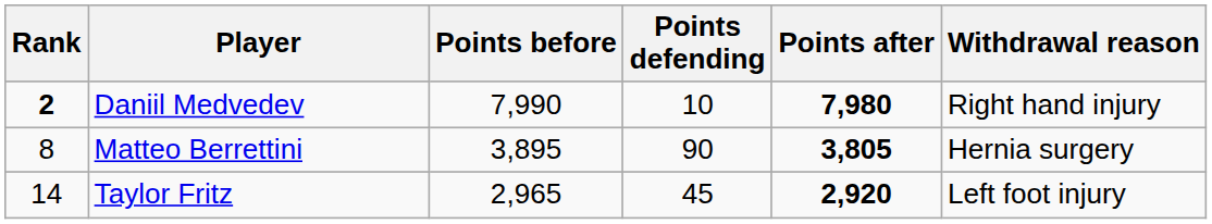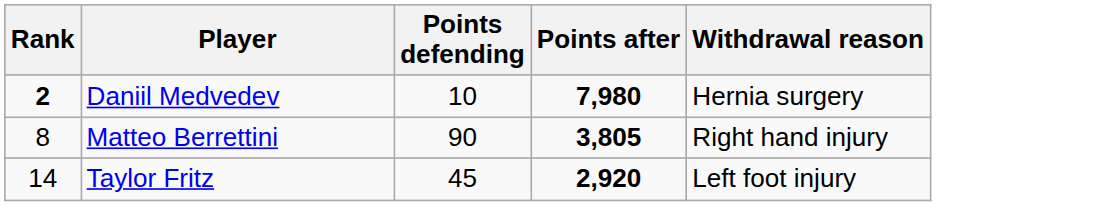 <table class="wikitable sortable">
 <tr>
 <th>Rank</th>
 <th style="width:185px;">Player</th>
-<th>Points before</th>
 <th style="width:75px;">Points defending</th>
 <th>Points after</th>
 <th>Withdrawal reason</th>
 </tr>
 <tr>
 <td style="text-align:center;"><strong>2</strong></td>
 <td> <a href='#'>Daniil Medvedev</a></td>
-<td style="text-align:center;">7,990</td>
 <td style="text-align:center;">10</td>
 <td style="text-align:center;"><strong>7,980</strong></td>
-<td>Right hand injury</td>
+<td>Hernia surgery</td>
 </tr>
 <tr>
 <td style="text-align:center;">8</td>
 <td> <a href='#'>Matteo Berrettini</a></td>
-<td style="text-align:center;">3,895</td>
 <td style="text-align:center;">90</td>
 <td style="text-align:center;"><strong>3,805</strong></td>
-<td>Hernia surgery</td>
+<td>Right hand injury</td>
 </tr>
 <tr>
 <td style="text-align:center;">14</td>
 <td> <a href='#'>Taylor Fritz</a></td>
-<td style="text-align:center;">2,965</td>
 <td style="text-align:center;">45</td>
 <td style="text-align:center;"><strong>2,920</strong></td>
 <td>Left foot injury</td>
 </tr>
 </table>
